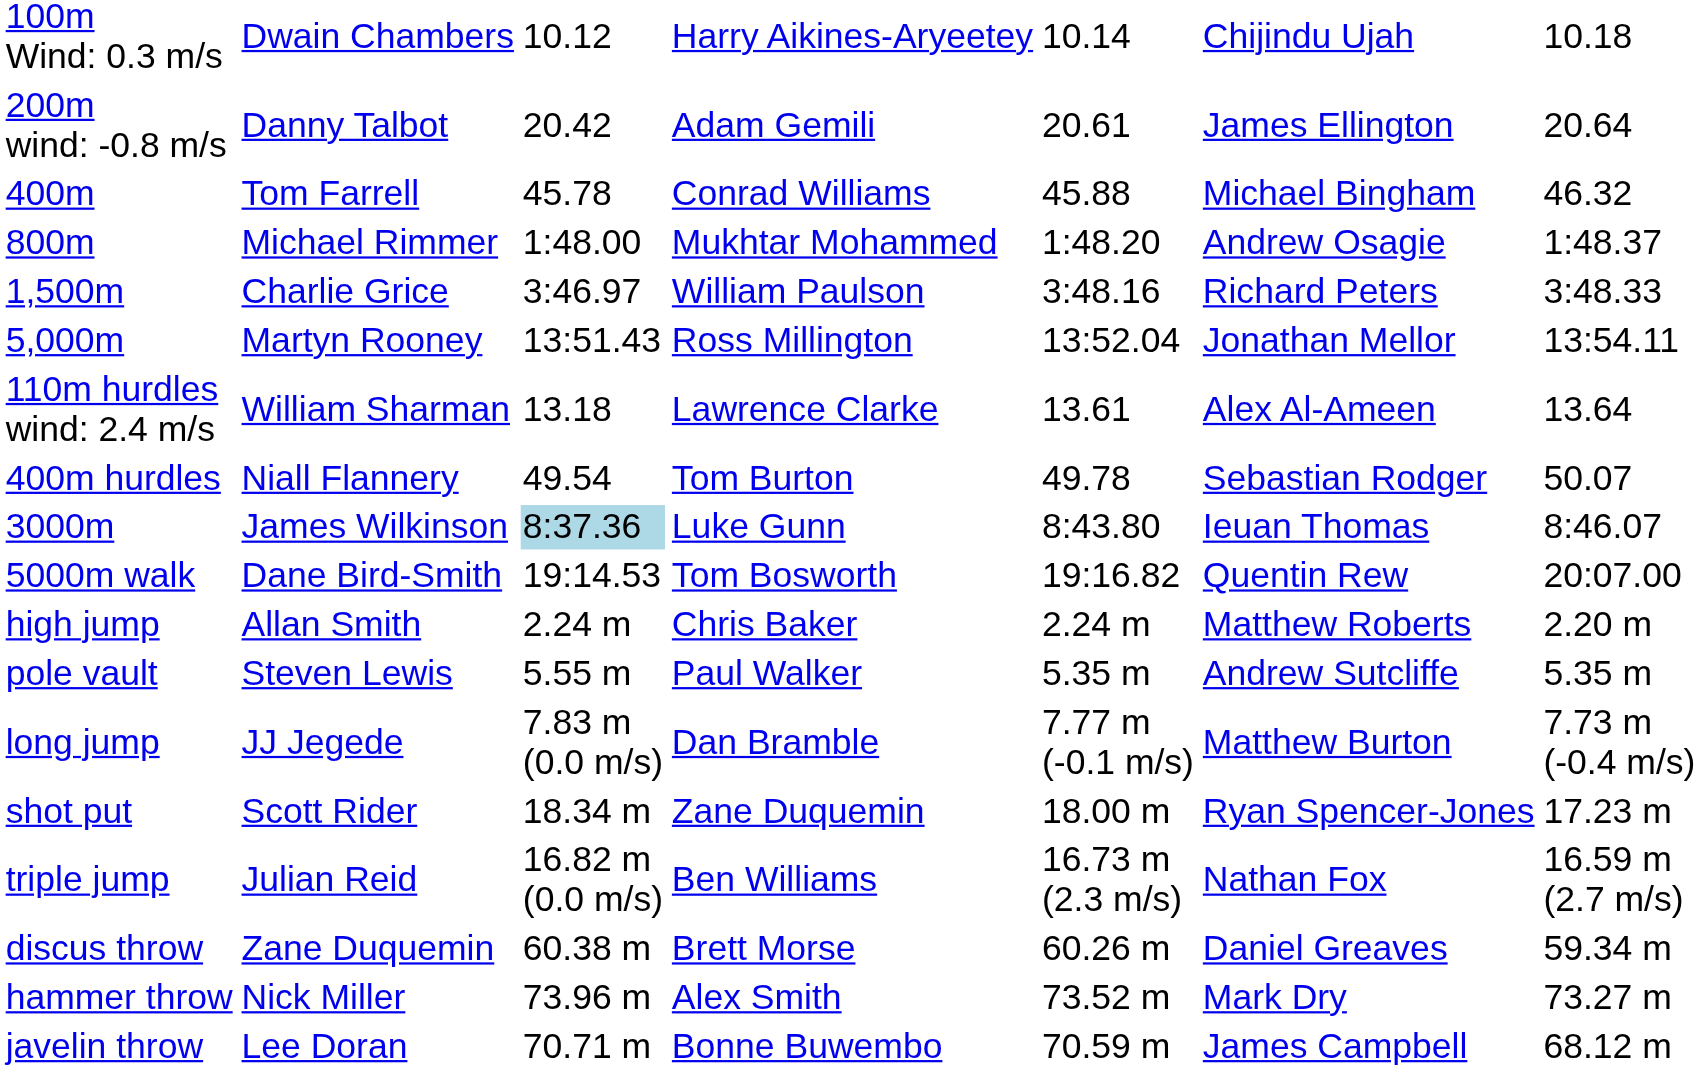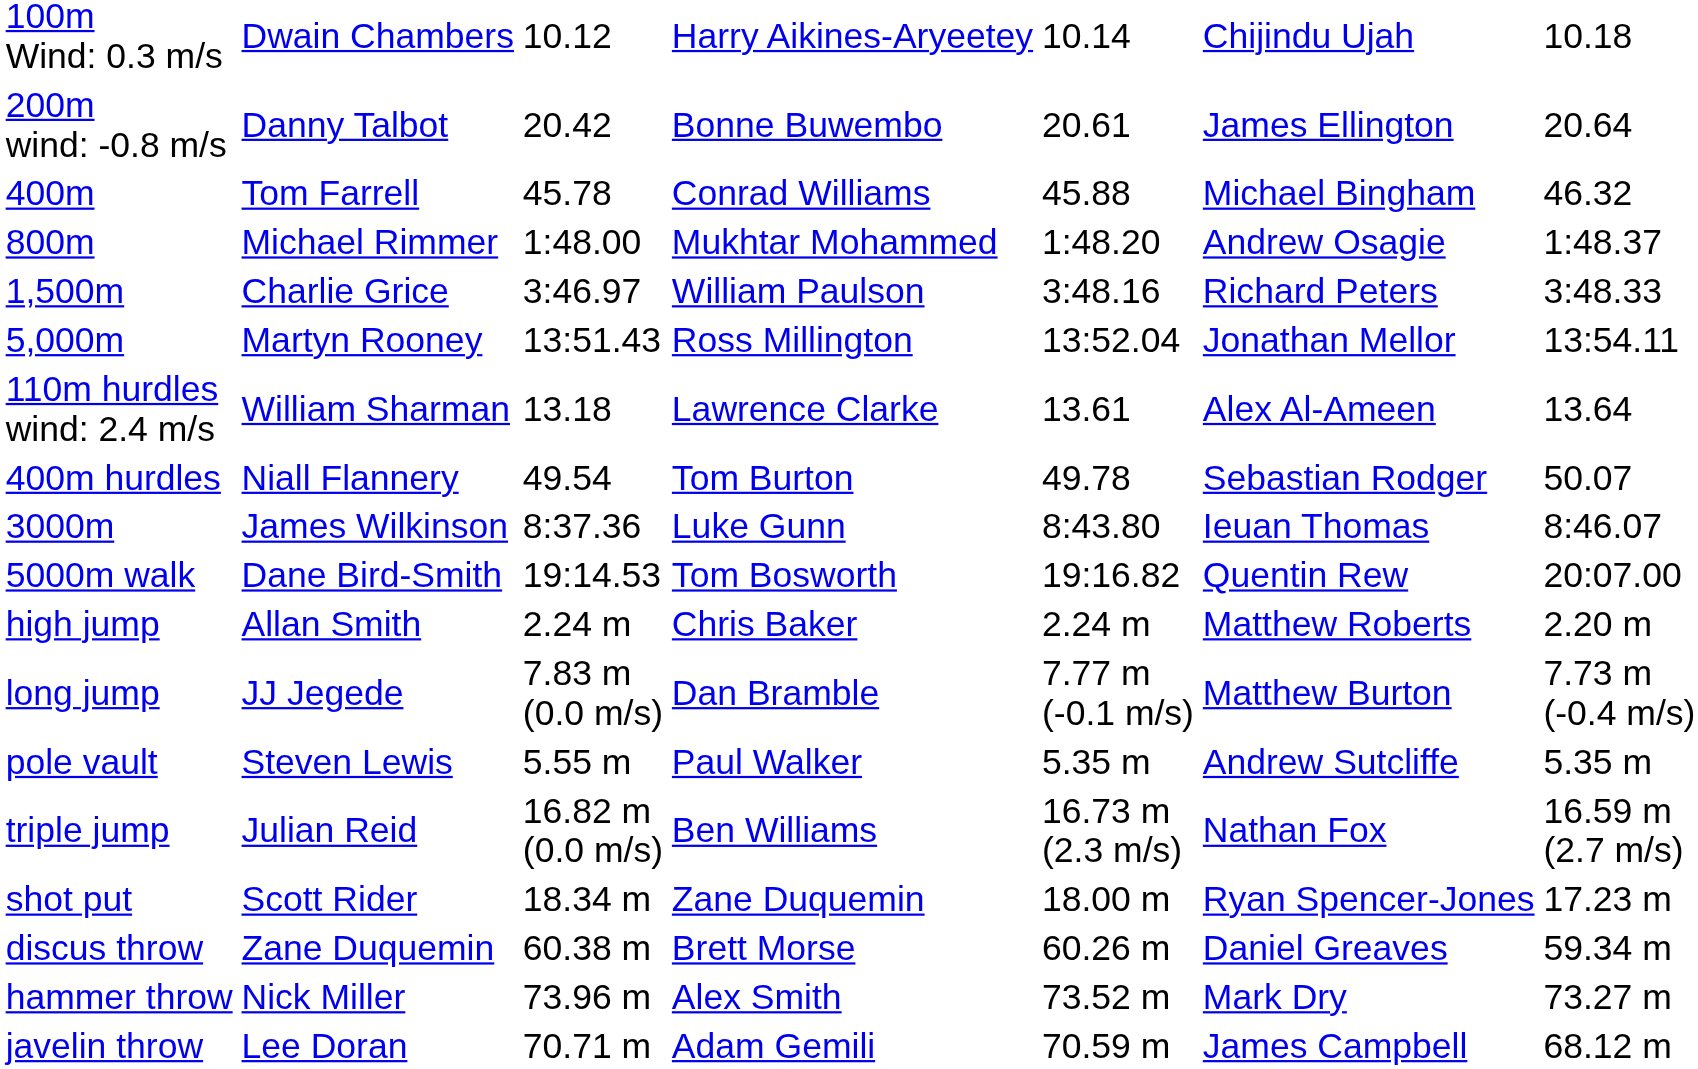 <table>
 <tr>
 <td><a href='#'>100m</a><br>Wind: 0.3 m/s</td>
 <td><a href='#'>Dwain Chambers</a></td>
 <td>10.12</td>
 <td><a href='#'>Harry Aikines-Aryeetey</a></td>
 <td>10.14</td>
 <td><a href='#'>Chijindu Ujah</a></td>
 <td>10.18</td>
 </tr>
 <tr>
 <td><a href='#'>200m</a><br>wind: -0.8 m/s</td>
 <td><a href='#'>Danny Talbot</a></td>
 <td>20.42</td>
-<td><a href='#'>Adam Gemili</a></td>
+<td><a href='#'>Bonne Buwembo</a></td>
 <td>20.61</td>
 <td><a href='#'>James Ellington</a></td>
 <td>20.64</td>
 </tr>
 <tr>
 <td><a href='#'>400m</a></td>
 <td><a href='#'>Tom Farrell</a></td>
 <td>45.78</td>
 <td><a href='#'>Conrad Williams</a></td>
 <td>45.88</td>
 <td><a href='#'>Michael Bingham</a></td>
 <td>46.32</td>
 </tr>
 <tr>
 <td><a href='#'>800m</a></td>
 <td><a href='#'>Michael Rimmer</a></td>
 <td>1:48.00</td>
 <td><a href='#'>Mukhtar Mohammed</a></td>
 <td>1:48.20</td>
 <td><a href='#'>Andrew Osagie</a></td>
 <td>1:48.37</td>
 </tr>
 <tr>
 <td><a href='#'>1,500m</a></td>
 <td><a href='#'>Charlie Grice</a></td>
 <td>3:46.97</td>
 <td><a href='#'>William Paulson</a></td>
 <td>3:48.16</td>
 <td><a href='#'>Richard Peters</a></td>
 <td>3:48.33</td>
 </tr>
 <tr>
 <td><a href='#'>5,000m</a></td>
 <td><a href='#'>Martyn Rooney</a></td>
 <td>13:51.43</td>
 <td><a href='#'>Ross Millington</a></td>
 <td>13:52.04</td>
 <td><a href='#'>Jonathan Mellor</a></td>
 <td>13:54.11</td>
 </tr>
 <tr>
 <td><a href='#'>110m hurdles</a><br>wind: 2.4 m/s</td>
 <td><a href='#'>William Sharman</a></td>
 <td>13.18</td>
 <td><a href='#'>Lawrence Clarke</a></td>
 <td>13.61</td>
 <td><a href='#'>Alex Al-Ameen</a></td>
 <td>13.64</td>
 </tr>
 <tr>
 <td><a href='#'>400m hurdles</a></td>
 <td><a href='#'>Niall Flannery</a></td>
 <td>49.54</td>
 <td><a href='#'>Tom Burton</a></td>
 <td>49.78</td>
 <td><a href='#'>Sebastian Rodger</a></td>
 <td>50.07</td>
 </tr>
 <tr>
 <td><a href='#'>3000m </a></td>
 <td><a href='#'>James Wilkinson</a></td>
-<td style="background: lightblue;">8:37.36</td>
+<td>8:37.36</td>
 <td><a href='#'>Luke Gunn</a></td>
 <td>8:43.80</td>
 <td> <a href='#'>Ieuan Thomas</a></td>
 <td>8:46.07</td>
 </tr>
 <tr>
 <td><a href='#'>5000m walk</a></td>
 <td> <a href='#'>Dane Bird-Smith</a></td>
 <td>19:14.53</td>
 <td><a href='#'>Tom Bosworth</a></td>
 <td>19:16.82 </td>
 <td> <a href='#'>Quentin Rew</a></td>
 <td>20:07.00</td>
 </tr>
 <tr>
 <td><a href='#'>high jump</a></td>
 <td> <a href='#'>Allan Smith</a></td>
 <td>2.24 m</td>
 <td><a href='#'>Chris Baker</a></td>
 <td>2.24 m</td>
 <td><a href='#'>Matthew Roberts</a></td>
 <td>2.20 m</td>
 </tr>
 <tr>
+<td><a href='#'>long jump</a></td>
+<td><a href='#'>JJ Jegede</a></td>
+<td>7.83 m<br>(0.0 m/s)</td>
+<td><a href='#'>Dan Bramble</a></td>
+<td>7.77 m<br>(-0.1 m/s)</td>
+<td><a href='#'>Matthew Burton</a></td>
+<td>7.73 m<br>(-0.4 m/s)</td>
+</tr>
+<tr>
 <td><a href='#'>pole vault</a></td>
 <td><a href='#'>Steven Lewis</a></td>
 <td>5.55 m</td>
 <td><a href='#'>Paul Walker</a></td>
 <td>5.35 m</td>
 <td><a href='#'>Andrew Sutcliffe</a></td>
 <td>5.35 m</td>
 </tr>
 <tr>
-<td><a href='#'>long jump</a></td>
-<td><a href='#'>JJ Jegede</a></td>
-<td>7.83 m<br>(0.0 m/s)</td>
-<td><a href='#'>Dan Bramble</a></td>
-<td>7.77 m<br>(-0.1 m/s)</td>
-<td><a href='#'>Matthew Burton</a></td>
-<td>7.73 m<br>(-0.4 m/s)</td>
+<td><a href='#'>triple jump</a></td>
+<td><a href='#'>Julian Reid</a></td>
+<td>16.82 m<br>(0.0 m/s)</td>
+<td><a href='#'>Ben Williams</a></td>
+<td>16.73 m<br>(2.3 m/s)</td>
+<td><a href='#'>Nathan Fox</a></td>
+<td>16.59 m<br>(2.7 m/s)</td>
 </tr>
 <tr>
 <td><a href='#'>shot put</a></td>
 <td><a href='#'>Scott Rider</a></td>
 <td>18.34 m</td>
 <td><a href='#'>Zane Duquemin</a></td>
 <td>18.00 m</td>
 <td><a href='#'>Ryan Spencer-Jones</a></td>
 <td>17.23 m</td>
-</tr>
-<tr>
-<td><a href='#'>triple jump</a></td>
-<td><a href='#'>Julian Reid</a></td>
-<td>16.82 m<br>(0.0 m/s)</td>
-<td><a href='#'>Ben Williams</a></td>
-<td>16.73 m<br>(2.3 m/s)</td>
-<td><a href='#'>Nathan Fox</a></td>
-<td>16.59 m<br>(2.7 m/s)</td>
 </tr>
 <tr>
 <td><a href='#'>discus throw</a></td>
 <td><a href='#'>Zane Duquemin</a></td>
 <td>60.38 m</td>
 <td><a href='#'>Brett Morse</a></td>
 <td>60.26 m</td>
 <td><a href='#'>Daniel Greaves</a></td>
 <td>59.34 m</td>
 </tr>
 <tr>
 <td><a href='#'>hammer throw</a></td>
 <td><a href='#'>Nick Miller</a></td>
 <td>73.96 m</td>
 <td><a href='#'>Alex Smith</a></td>
 <td>73.52 m</td>
 <td> <a href='#'>Mark Dry</a></td>
 <td>73.27 m</td>
 </tr>
 <tr>
 <td><a href='#'>javelin throw</a></td>
 <td><a href='#'>Lee Doran</a></td>
 <td>70.71 m</td>
-<td><a href='#'>Bonne Buwembo</a></td>
+<td><a href='#'>Adam Gemili</a></td>
 <td>70.59 m</td>
 <td> <a href='#'>James Campbell</a></td>
 <td>68.12 m</td>
 </tr>
 </table>
